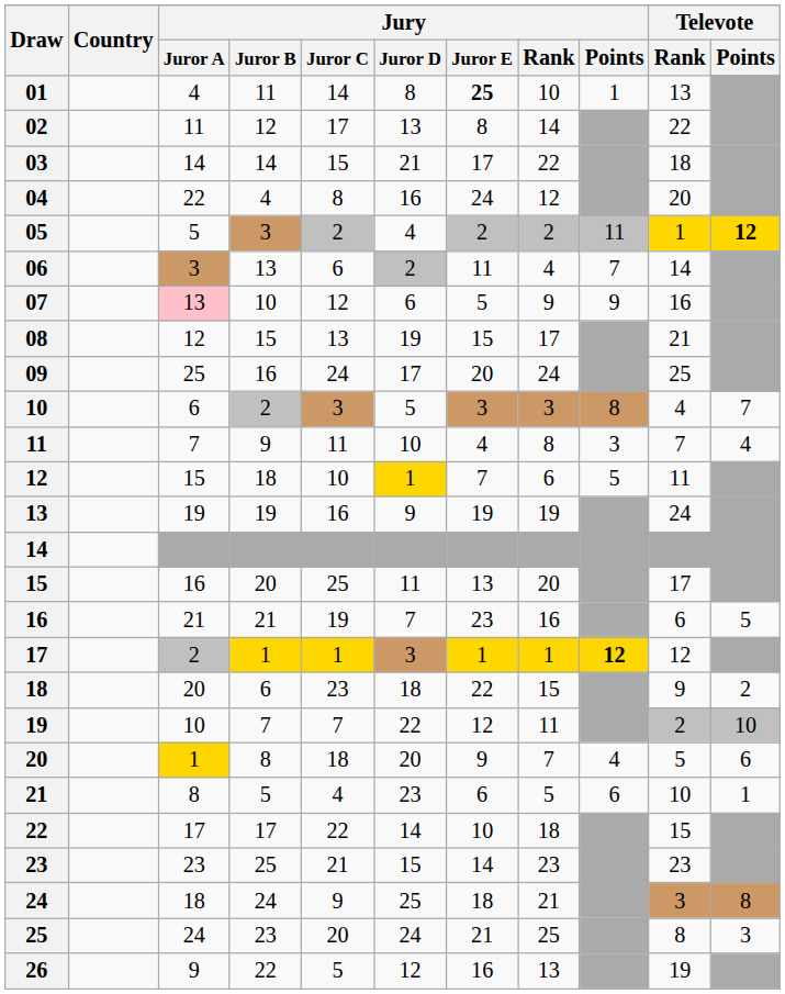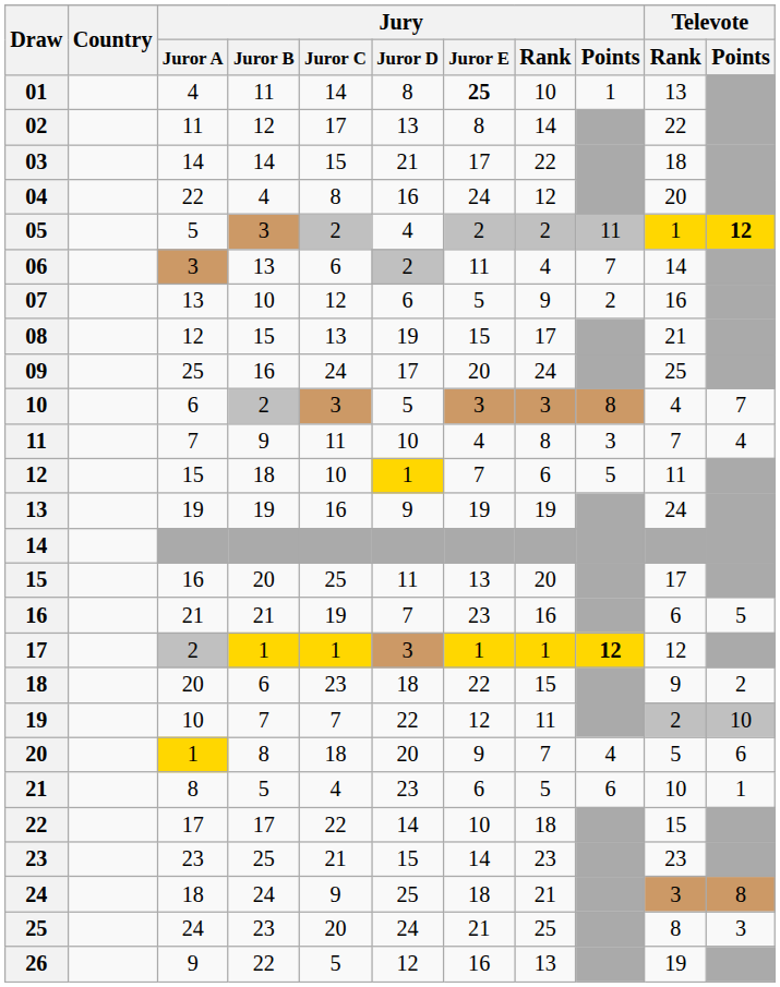 <table class="sortable wikitable collapsible plainrowheaders" style="text-align:center;">
 <tr>
 </tr>
 <tr>
 <th scope="col" rowspan="2">Draw</th>
 <th scope="col" rowspan="2">Country</th>
 <th scope="col" colspan="7">Jury</th>
 <th scope="col" colspan="2">Televote</th>
 </tr>
 <tr>
 <th scope="col"><small>Juror A</small></th>
 <th scope="col"><small>Juror B</small></th>
 <th scope="col"><small>Juror C</small></th>
 <th scope="col"><small>Juror D</small></th>
 <th scope="col"><small>Juror E</small></th>
 <th scope="col">Rank</th>
 <th scope="col">Points</th>
 <th scope="col">Rank</th>
 <th scope="col">Points</th>
 </tr>
 <tr>
 <th scope="row" style="text-align:center;">01</th>
 <td style="text-align:left;"></td>
 <td>4</td>
 <td>11</td>
 <td>14</td>
 <td>8</td>
 <td><strong>25</strong></td>
 <td>10</td>
 <td>1</td>
 <td>13</td>
 <td style="background:#AAAAAA;"></td>
 </tr>
 <tr>
 <th scope="row" style="text-align:center;">02</th>
 <td style="text-align:left;"></td>
 <td>11</td>
 <td>12</td>
 <td>17</td>
 <td>13</td>
 <td>8</td>
 <td>14</td>
 <td style="background:#AAAAAA;"></td>
 <td>22</td>
 <td style="background:#AAAAAA;"></td>
 </tr>
 <tr>
 <th scope="row" style="text-align:center;">03</th>
 <td style="text-align:left;"></td>
 <td>14</td>
 <td>14</td>
 <td>15</td>
 <td>21</td>
 <td>17</td>
 <td>22</td>
 <td style="background:#AAAAAA;"></td>
 <td>18</td>
 <td style="background:#AAAAAA;"></td>
 </tr>
 <tr>
 <th scope="row" style="text-align:center;">04</th>
 <td style="text-align:left;"></td>
 <td>22</td>
 <td>4</td>
 <td>8</td>
 <td>16</td>
 <td>24</td>
 <td>12</td>
 <td style="background:#AAAAAA;"></td>
 <td>20</td>
 <td style="background:#AAAAAA;"></td>
 </tr>
 <tr>
 <th scope="row" style="text-align:center;">05</th>
 <td style="text-align:left;"></td>
 <td>5</td>
 <td style="background:#CC9966;">3</td>
 <td style="background:silver;">2</td>
 <td>4</td>
 <td style="background:silver;">2</td>
 <td style="background:silver;">2</td>
 <td style="background:silver;">11</td>
 <td style="background:gold;">1</td>
 <td style="background:gold;"><strong>12</strong></td>
 </tr>
 <tr>
 <th scope="row" style="text-align:center;">06</th>
 <td style="text-align:left;"></td>
 <td style="background:#CC9966;">3</td>
 <td>13</td>
 <td>6</td>
 <td style="background:silver;">2</td>
 <td>11</td>
 <td>4</td>
 <td>7</td>
 <td>14</td>
 <td style="background:#AAAAAA;"></td>
 </tr>
 <tr>
 <th scope="row" style="text-align:center;">07</th>
 <td style="text-align:left;"></td>
-<td style="background: pink;">13</td>
+<td>13</td>
 <td>10</td>
 <td>12</td>
 <td>6</td>
 <td>5</td>
 <td>9</td>
-<td>9</td>
+<td>2</td>
 <td>16</td>
 <td style="background:#AAAAAA;"></td>
 </tr>
 <tr>
 <th scope="row" style="text-align:center;">08</th>
 <td style="text-align:left;"></td>
 <td>12</td>
 <td>15</td>
 <td>13</td>
 <td>19</td>
 <td>15</td>
 <td>17</td>
 <td style="background:#AAAAAA;"></td>
 <td>21</td>
 <td style="background:#AAAAAA;"></td>
 </tr>
 <tr>
 <th scope="row" style="text-align:center;">09</th>
 <td style="text-align:left;"></td>
 <td>25</td>
 <td>16</td>
 <td>24</td>
 <td>17</td>
 <td>20</td>
 <td>24</td>
 <td style="background:#AAAAAA;"></td>
 <td>25</td>
 <td style="background:#AAAAAA;"></td>
 </tr>
 <tr>
 <th scope="row" style="text-align:center;">10</th>
 <td style="text-align:left;"></td>
 <td>6</td>
 <td style="background:silver;">2</td>
 <td style="background:#CC9966;">3</td>
 <td>5</td>
 <td style="background:#CC9966;">3</td>
 <td style="background:#CC9966;">3</td>
 <td style="background:#CC9966;">8</td>
 <td>4</td>
 <td>7</td>
 </tr>
 <tr>
 <th scope="row" style="text-align:center;">11</th>
 <td style="text-align:left;"></td>
 <td>7</td>
 <td>9</td>
 <td>11</td>
 <td>10</td>
 <td>4</td>
 <td>8</td>
 <td>3</td>
 <td>7</td>
 <td>4</td>
 </tr>
 <tr>
 <th scope="row" style="text-align:center;">12</th>
 <td style="text-align:left;"></td>
 <td>15</td>
 <td>18</td>
 <td>10</td>
 <td style="background:gold;">1</td>
 <td>7</td>
 <td>6</td>
 <td>5</td>
 <td>11</td>
 <td style="background:#AAAAAA;"></td>
 </tr>
 <tr>
 <th scope="row" style="text-align:center;">13</th>
 <td style="text-align:left;"></td>
 <td>19</td>
 <td>19</td>
 <td>16</td>
 <td>9</td>
 <td>19</td>
 <td>19</td>
 <td style="background:#AAAAAA;"></td>
 <td>24</td>
 <td style="background:#AAAAAA;"></td>
 </tr>
 <tr class="sortbottom">
 <th scope="row" style="text-align:center;">14</th>
 <td style="text-align:left;"></td>
 <td style="background:#AAAAAA;"></td>
 <td style="background:#AAAAAA;"></td>
 <td style="background:#AAAAAA;"></td>
 <td style="background:#AAAAAA;"></td>
 <td style="background:#AAAAAA;"></td>
 <td style="background:#AAAAAA;"></td>
 <td style="background:#AAAAAA;"></td>
 <td style="background:#AAAAAA;"></td>
 <td style="background:#AAAAAA;"></td>
 </tr>
 <tr>
 <th scope="row" style="text-align:center;">15</th>
 <td style="text-align:left;"></td>
 <td>16</td>
 <td>20</td>
 <td>25</td>
 <td>11</td>
 <td>13</td>
 <td>20</td>
 <td style="background:#AAAAAA;"></td>
 <td>17</td>
 <td style="background:#AAAAAA;"></td>
 </tr>
 <tr>
 <th scope="row" style="text-align:center;">16</th>
 <td style="text-align:left;"></td>
 <td>21</td>
 <td>21</td>
 <td>19</td>
 <td>7</td>
 <td>23</td>
 <td>16</td>
 <td style="background:#AAAAAA;"></td>
 <td>6</td>
 <td>5</td>
 </tr>
 <tr>
 <th scope="row" style="text-align:center;">17</th>
 <td style="text-align:left;"></td>
 <td style="background:silver;">2</td>
 <td style="background:gold;">1</td>
 <td style="background:gold;">1</td>
 <td style="background:#CC9966;">3</td>
 <td style="background:gold;">1</td>
 <td style="background:gold;">1</td>
 <td style="background:gold;"><strong>12</strong></td>
 <td>12</td>
 <td style="background:#AAAAAA;"></td>
 </tr>
 <tr>
 <th scope="row" style="text-align:center;">18</th>
 <td style="text-align:left;"></td>
 <td>20</td>
 <td>6</td>
 <td>23</td>
 <td>18</td>
 <td>22</td>
 <td>15</td>
 <td style="background:#AAAAAA;"></td>
 <td>9</td>
 <td>2</td>
 </tr>
 <tr>
 <th scope="row" style="text-align:center;">19</th>
 <td style="text-align:left;"></td>
 <td>10</td>
 <td>7</td>
 <td>7</td>
 <td>22</td>
 <td>12</td>
 <td>11</td>
 <td style="background:#AAAAAA;"></td>
 <td style="background:silver;">2</td>
 <td style="background:silver;">10</td>
 </tr>
 <tr>
 <th scope="row" style="text-align:center;">20</th>
 <td style="text-align:left;"></td>
 <td style="background:gold;">1</td>
 <td>8</td>
 <td>18</td>
 <td>20</td>
 <td>9</td>
 <td>7</td>
 <td>4</td>
 <td>5</td>
 <td>6</td>
 </tr>
 <tr>
 <th scope="row" style="text-align:center;">21</th>
 <td style="text-align:left;"></td>
 <td>8</td>
 <td>5</td>
 <td>4</td>
 <td>23</td>
 <td>6</td>
 <td>5</td>
 <td>6</td>
 <td>10</td>
 <td>1</td>
 </tr>
 <tr>
 <th scope="row" style="text-align:center;">22</th>
 <td style="text-align:left;"></td>
 <td>17</td>
 <td>17</td>
 <td>22</td>
 <td>14</td>
 <td>10</td>
 <td>18</td>
 <td style="background:#AAAAAA;"></td>
 <td>15</td>
 <td style="background:#AAAAAA;"></td>
 </tr>
 <tr>
 <th scope="row" style="text-align:center;">23</th>
 <td style="text-align:left;"></td>
 <td>23</td>
 <td>25</td>
 <td>21</td>
 <td>15</td>
 <td>14</td>
 <td>23</td>
 <td style="background:#AAAAAA;"></td>
 <td>23</td>
 <td style="background:#AAAAAA;"></td>
 </tr>
 <tr>
 <th scope="row" style="text-align:center;">24</th>
 <td style="text-align:left;"></td>
 <td>18</td>
 <td>24</td>
 <td>9</td>
 <td>25</td>
 <td>18</td>
 <td>21</td>
 <td style="background:#AAAAAA;"></td>
 <td style="background:#CC9966;">3</td>
 <td style="background:#CC9966;">8</td>
 </tr>
 <tr>
 <th scope="row" style="text-align:center;">25</th>
 <td style="text-align:left;"></td>
 <td>24</td>
 <td>23</td>
 <td>20</td>
 <td>24</td>
 <td>21</td>
 <td>25</td>
 <td style="background:#AAAAAA;"></td>
 <td>8</td>
 <td>3</td>
 </tr>
 <tr>
 <th scope="row" style="text-align:center;">26</th>
 <td style="text-align:left;"></td>
 <td>9</td>
 <td>22</td>
 <td>5</td>
 <td>12</td>
 <td>16</td>
 <td>13</td>
 <td style="background:#AAAAAA;"></td>
 <td>19</td>
 <td style="background:#AAAAAA;"></td>
 </tr>
 </table>
